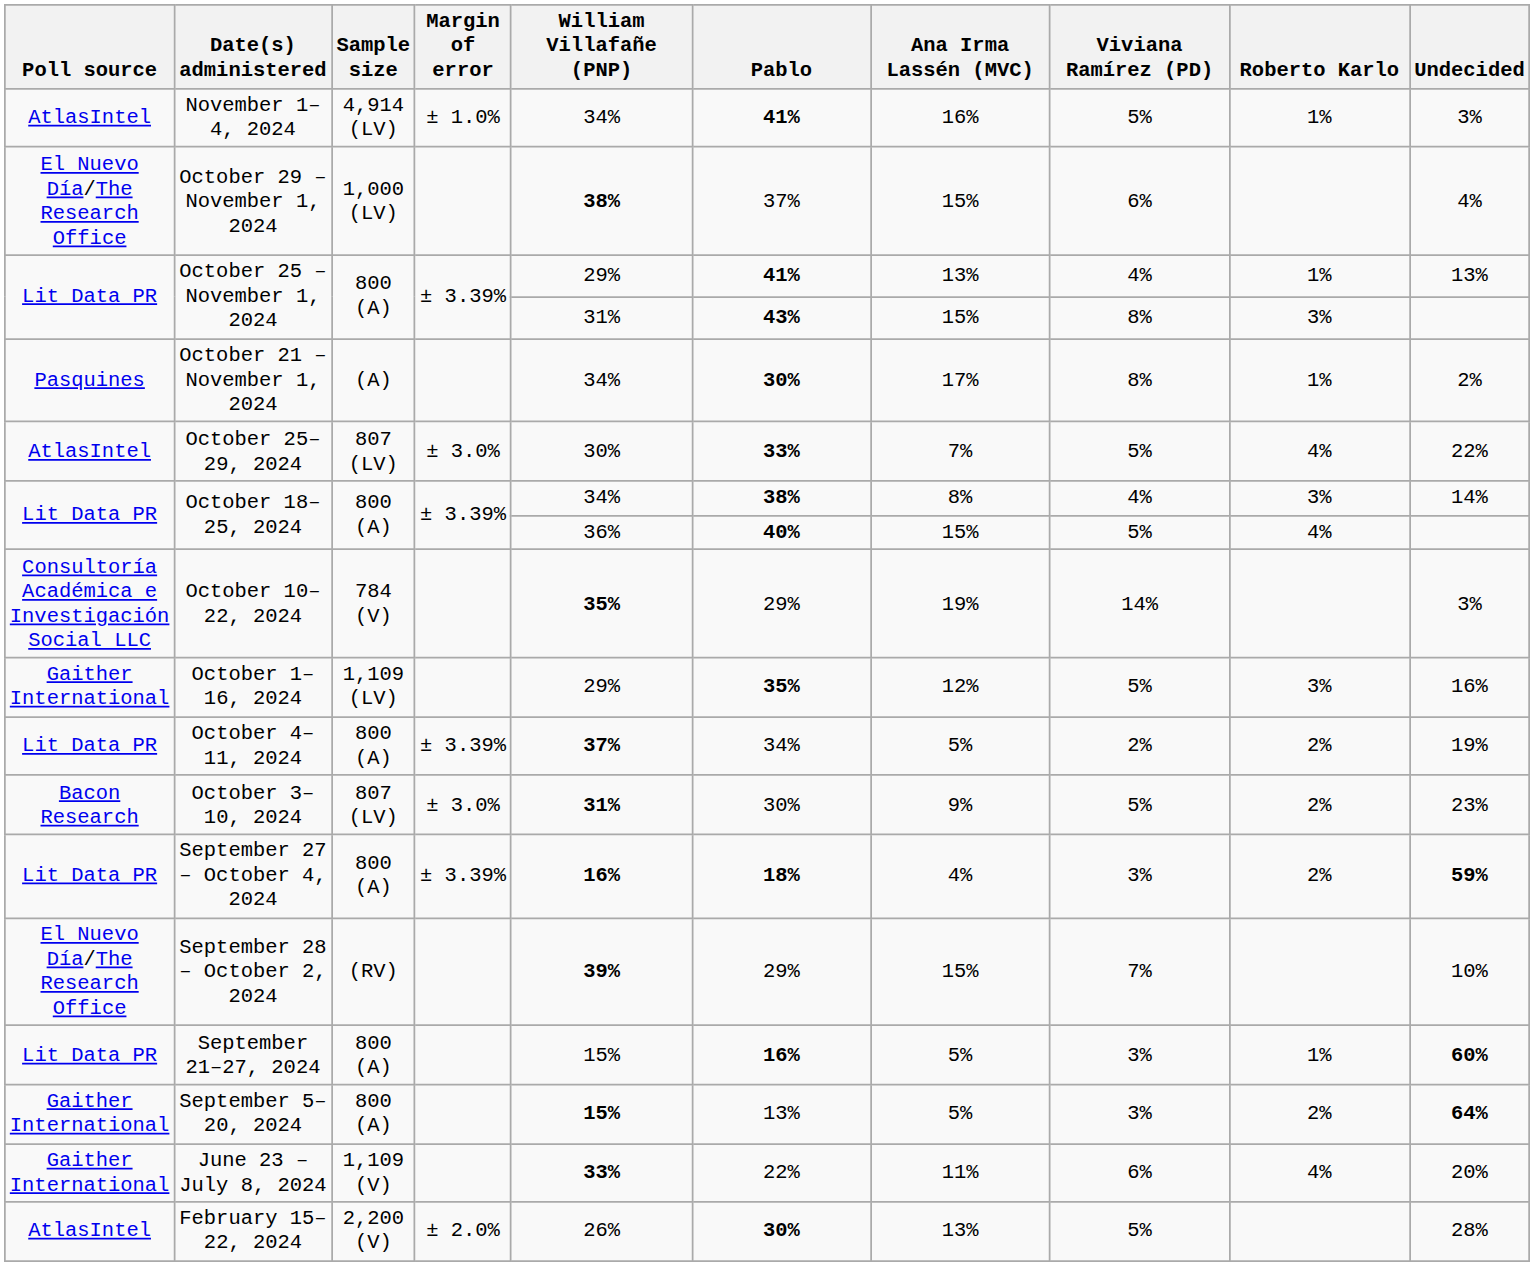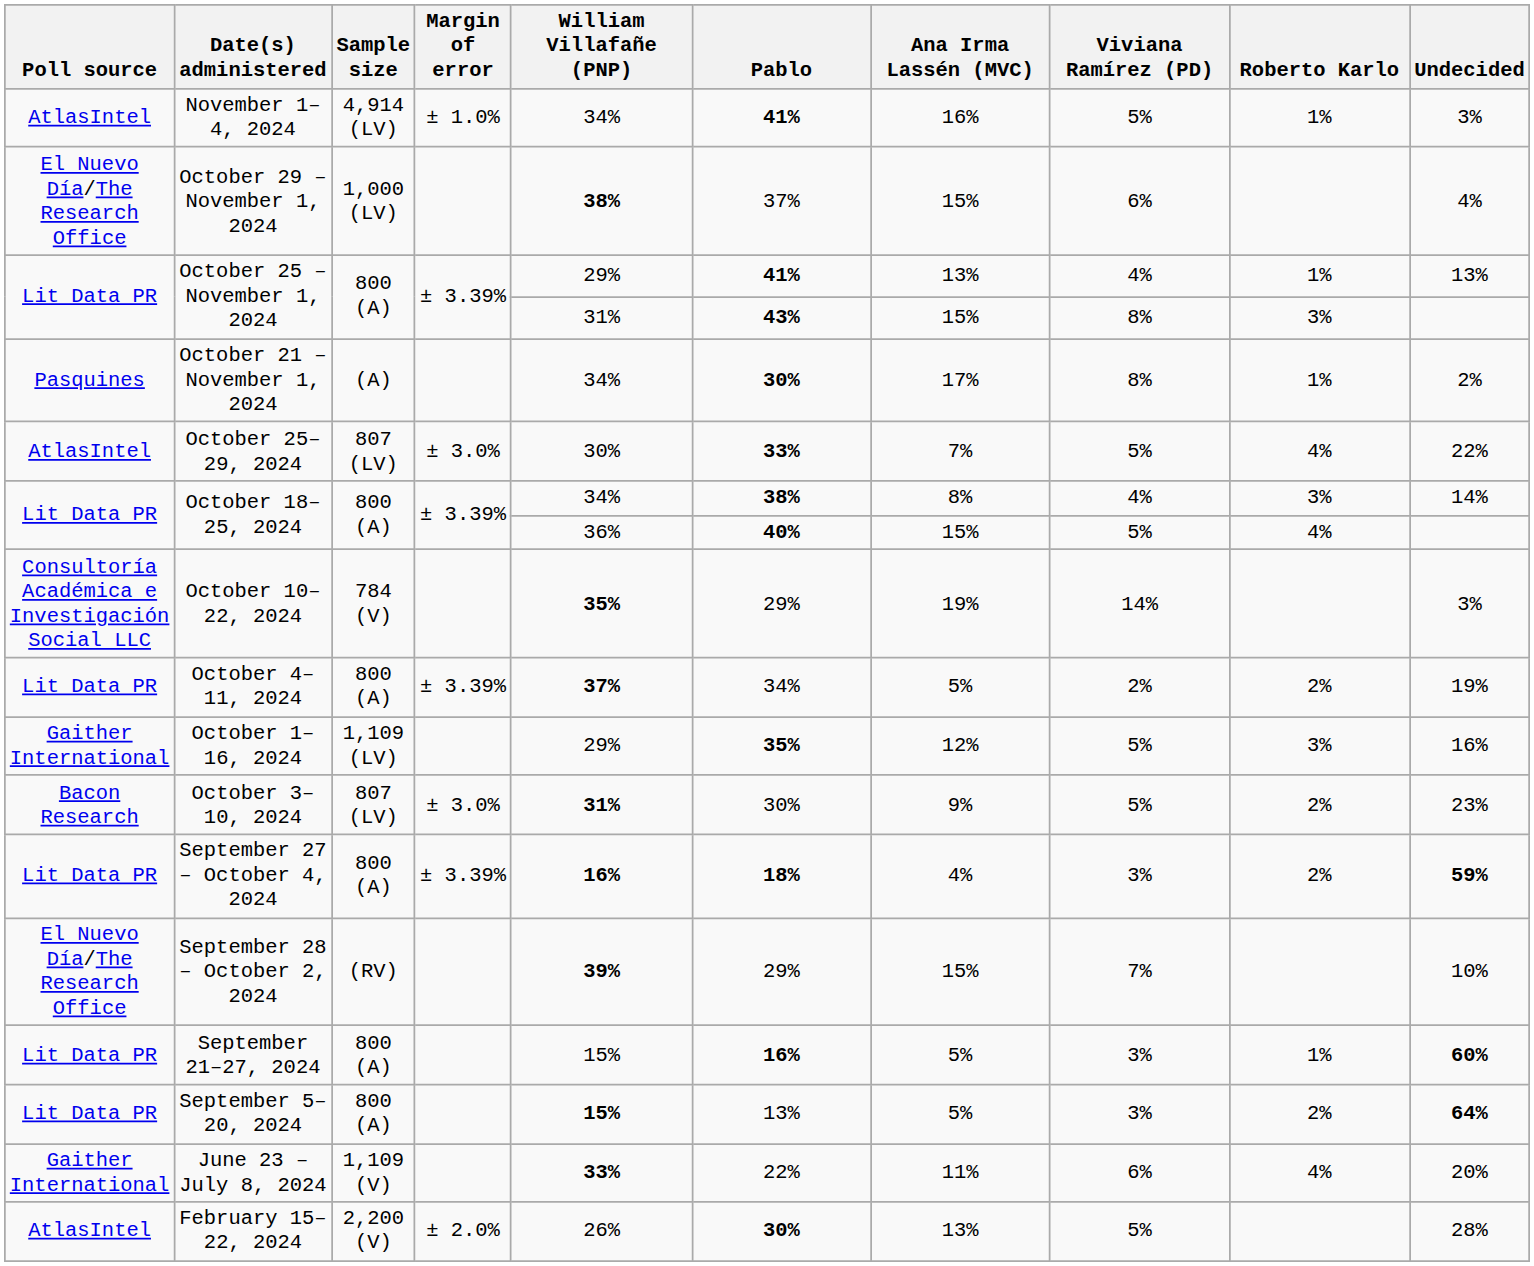 <table class="wikitable" style="font-size:90%;text-align:center;">
 <tr style="vertical-align:bottom">
 <th>Poll source</th>
 <th>Date(s)<br>administered</th>
 <th>Sample<br>size</th>
 <th>Margin<br>of error</th>
 <th style="width:100px;">William<br>Villafañe (PNP)</th>
 <th style="width:100px;">Pablo<br></th>
 <th style="width:100px;">Ana Irma<br>Lassén (MVC)</th>
 <th style="width:100px;">Viviana<br>Ramírez (PD)</th>
 <th style="width:100px;">Roberto Karlo<br></th>
 <th>Undecided</th>
 </tr>
 <tr>
 <td><a href='#'>AtlasIntel</a></td>
 <td>November 1–4, 2024</td>
 <td>4,914 (LV)</td>
 <td>± 1.0%</td>
 <td>34%</td>
 <td><strong>41%</strong></td>
 <td>16%</td>
 <td>5%</td>
 <td>1%</td>
 <td>3%</td>
 </tr>
 <tr>
 <td><a href='#'>El Nuevo Día</a>/<a href='#'>The Research Office</a></td>
 <td>October 29 – November 1, 2024</td>
 <td>1,000 (LV)</td>
 <td></td>
 <td><strong>38%</strong></td>
 <td>37%</td>
 <td>15%</td>
 <td>6%</td>
 <td></td>
 <td>4%</td>
 </tr>
 <tr>
 <td rowspan= "2"><a href='#'>Lit Data PR</a></td>
 <td rowspan= "2" data-sort-value="2024-10-12">October 25 – November 1, 2024</td>
 <td rowspan= "2">800 (A)</td>
 <td rowspan= "2">± 3.39%</td>
 <td>29%</td>
 <td><strong>41%</strong></td>
 <td>13%</td>
 <td>4%</td>
 <td>1%</td>
 <td>13%</td>
 </tr>
 <tr>
 <td>31%</td>
 <td><strong>43%</strong></td>
 <td>15%</td>
 <td>8%</td>
 <td>3%</td>
 <td></td>
 </tr>
 <tr>
 <td><a href='#'>Pasquines</a></td>
 <td>October 21 – November 1, 2024</td>
 <td>(A)</td>
 <td></td>
 <td>34%</td>
 <td><strong>30%</strong></td>
 <td>17%</td>
 <td>8%</td>
 <td>1%</td>
 <td>2%</td>
 </tr>
 <tr>
 <td><a href='#'>AtlasIntel</a></td>
 <td>October 25–29, 2024</td>
 <td>807 (LV)</td>
 <td>± 3.0%</td>
 <td>30%</td>
 <td><strong>33%</strong></td>
 <td>7%</td>
 <td>5%</td>
 <td>4%</td>
 <td>22%</td>
 </tr>
 <tr>
 <td rowspan= "2"><a href='#'>Lit Data PR</a></td>
 <td rowspan= "2" data-sort-value="2024-10-12">October 18–25, 2024</td>
 <td rowspan= "2">800 (A)</td>
 <td rowspan= "2">± 3.39%</td>
 <td>34%</td>
 <td><strong>38%</strong></td>
 <td>8%</td>
 <td>4%</td>
 <td>3%</td>
 <td>14%</td>
 </tr>
 <tr>
 <td>36%</td>
 <td><strong>40%</strong></td>
 <td>15%</td>
 <td>5%</td>
 <td>4%</td>
 <td></td>
 </tr>
 <tr>
 <td><a href='#'>Consultoría Académica e Investigación Social LLC</a></td>
 <td>October 10–22, 2024</td>
 <td>784 (V)</td>
 <td></td>
 <td><strong>35%</strong></td>
 <td>29%</td>
 <td>19%</td>
 <td>14%</td>
 <td></td>
 <td>3%</td>
 </tr>
 <tr>
+<td><a href='#'>Lit Data PR</a></td>
+<td data-sort-value="2024-10-12">October 4–11, 2024</td>
+<td>800 (A)</td>
+<td>± 3.39%</td>
+<td><strong>37%</strong></td>
+<td>34%</td>
+<td>5%</td>
+<td>2%</td>
+<td>2%</td>
+<td>19%</td>
+</tr>
+<tr>
 <td><a href='#'>Gaither International</a></td>
 <td>October 1–16, 2024</td>
 <td>1,109 (LV)</td>
 <td></td>
 <td>29%</td>
 <td><strong>35%</strong></td>
 <td>12%</td>
 <td>5%</td>
 <td>3%</td>
 <td>16%</td>
-</tr>
-<tr>
-<td><a href='#'>Lit Data PR</a></td>
-<td data-sort-value="2024-10-12">October 4–11, 2024</td>
-<td>800 (A)</td>
-<td>± 3.39%</td>
-<td><strong>37%</strong></td>
-<td>34%</td>
-<td>5%</td>
-<td>2%</td>
-<td>2%</td>
-<td>19%</td>
 </tr>
 <tr>
 <td><a href='#'>Bacon Research</a></td>
 <td>October 3–10, 2024</td>
 <td>807 (LV)</td>
 <td>± 3.0%</td>
 <td><strong>31%</strong></td>
 <td>30%</td>
 <td>9%</td>
 <td>5%</td>
 <td>2%</td>
 <td>23%</td>
 </tr>
 <tr>
 <td><a href='#'>Lit Data PR</a></td>
 <td data-sort-value="2024-10-12">September 27 – October 4, 2024</td>
 <td>800 (A)</td>
 <td>± 3.39%</td>
 <td><strong>16%</strong></td>
 <td><strong>18%</strong></td>
 <td>4%</td>
 <td>3%</td>
 <td>2%</td>
 <td><strong>59%</strong></td>
 </tr>
 <tr>
 <td><a href='#'>El Nuevo Día</a>/<a href='#'>The Research Office</a></td>
 <td data-sort-value="2024-10-12">September 28 – October 2, 2024</td>
 <td>(RV)</td>
 <td></td>
 <td><strong>39%</strong></td>
 <td>29%</td>
 <td>15%</td>
 <td>7%</td>
 <td></td>
 <td>10%</td>
 </tr>
 <tr>
 <td><a href='#'>Lit Data PR</a></td>
 <td>September 21–27, 2024</td>
 <td>800 (A)</td>
 <td></td>
 <td>15%</td>
 <td><strong>16%</strong></td>
 <td>5%</td>
 <td>3%</td>
 <td>1%</td>
 <td><strong>60%</strong></td>
 </tr>
 <tr>
-<td><a href='#'>Gaither International</a></td>
+<td><a href='#'>Lit Data PR</a></td>
 <td>September 5–20, 2024</td>
 <td>800 (A)</td>
 <td></td>
 <td><strong>15%</strong></td>
 <td>13%</td>
 <td>5%</td>
 <td>3%</td>
 <td>2%</td>
 <td><strong>64%</strong></td>
 </tr>
 <tr>
 <td><a href='#'>Gaither International</a></td>
 <td data-sort-value="2024-07-18">June 23 – July 8, 2024</td>
 <td>1,109 (V)</td>
 <td></td>
 <td><strong>33%</strong></td>
 <td>22%</td>
 <td>11%</td>
 <td>6%</td>
 <td>4%</td>
 <td>20%</td>
 </tr>
 <tr>
 <td><a href='#'>AtlasIntel</a></td>
 <td>February 15–22, 2024</td>
 <td>2,200 (V)</td>
 <td>± 2.0%</td>
 <td>26%</td>
 <td><strong>30%</strong></td>
 <td>13%</td>
 <td>5%</td>
 <td></td>
 <td>28%</td>
 </tr>
 <tr>
 </tr>
 </table>
